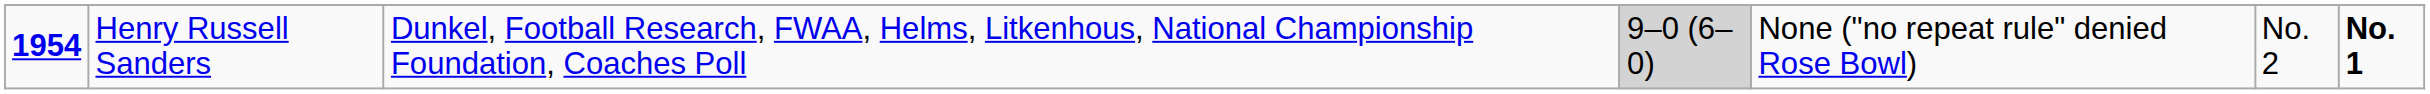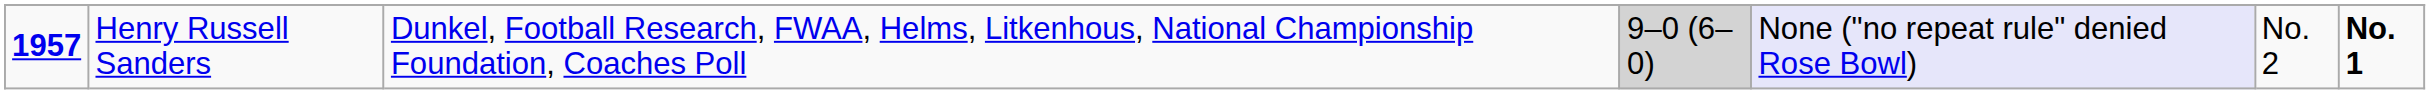 <table class="wikitable">
 <tr>
 </tr>
 <tr>
-<td><strong><a href='#'>1954</a></strong></td>
+<td><strong><a href='#'>1957</a></strong></td>
 <td><a href='#'>Henry Russell Sanders</a></td>
 <td><a href='#'>Dunkel</a>, <a href='#'>Football Research</a>, <a href='#'>FWAA</a>, <a href='#'>Helms</a>, <a href='#'>Litkenhous</a>, <a href='#'>National Championship Foundation</a>, <a href='#'>Coaches Poll</a></td>
 <td style="background: lightgrey;">9–0 (6–0)</td>
-<td>None ("no repeat rule" denied <a href='#'>Rose Bowl</a>)</td>
+<td style="background: lavender;">None ("no repeat rule" denied <a href='#'>Rose Bowl</a>)</td>
 <td>No. 2</td>
 <td><strong>No. 1</strong></td>
 </tr>
 </table>
